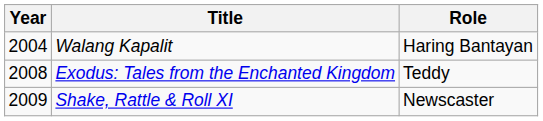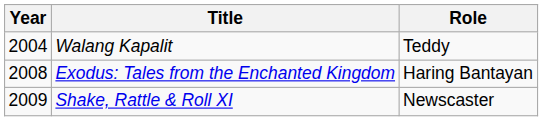 <table class="wikitable">
 <tr>
 <th>Year</th>
 <th>Title</th>
 <th>Role</th>
 </tr>
 <tr>
 <td>2004</td>
 <td><em>Walang Kapalit</em></td>
-<td>Haring Bantayan</td>
+<td>Teddy</td>
 </tr>
 <tr>
 <td>2008</td>
 <td><em><a href='#'>Exodus: Tales from the Enchanted Kingdom</a></em></td>
-<td>Teddy</td>
+<td>Haring Bantayan</td>
 </tr>
 <tr>
 <td>2009</td>
 <td><em><a href='#'>Shake, Rattle & Roll XI</a></em></td>
 <td>Newscaster</td>
 </tr>
 </table>
